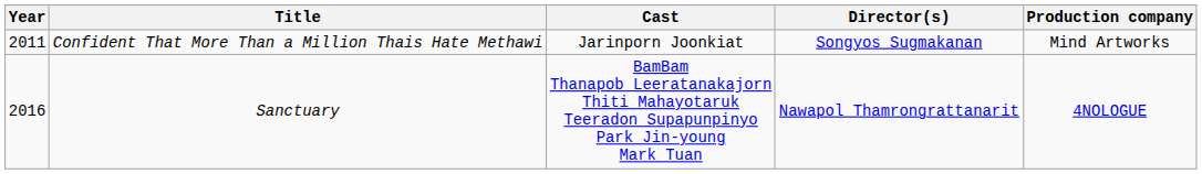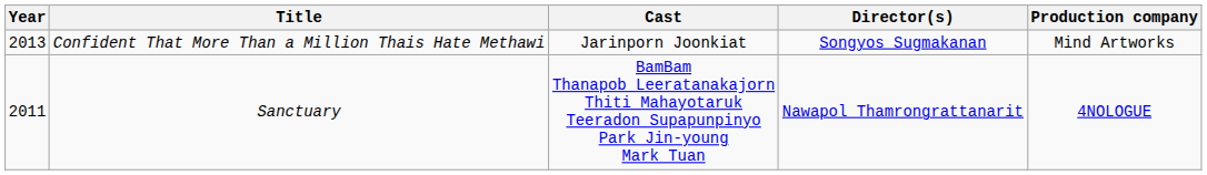 <table class="wikitable plainrowheaders" style="text-align:center;">
 <tr>
 <th>Year</th>
 <th>Title</th>
 <th>Cast</th>
 <th>Director(s)</th>
 <th>Production company</th>
 </tr>
 <tr>
-<td>2011</td>
+<td>2013</td>
 <td><em>Confident That More Than a Million Thais Hate Methawi</em></td>
 <td>Jarinporn Joonkiat</td>
 <td><a href='#'>Songyos Sugmakanan</a></td>
 <td>Mind Artworks</td>
 </tr>
 <tr>
-<td>2016</td>
+<td>2011</td>
 <td><em>Sanctuary</em></td>
 <td><a href='#'>BamBam</a> <br> <a href='#'>Thanapob Leeratanakajorn</a> <br> <a href='#'>Thiti Mahayotaruk</a> <br> <a href='#'>Teeradon Supapunpinyo</a> <br> <a href='#'>Park Jin-young</a> <br> <a href='#'>Mark Tuan</a></td>
 <td><a href='#'>Nawapol Thamrongrattanarit</a></td>
 <td><a href='#'>4NOLOGUE</a></td>
 </tr>
 </table>
